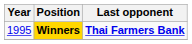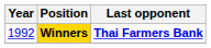 <table class="wikitable">
 <tr>
 <th>Year</th>
 <th>Position</th>
 <th>Last opponent</th>
 </tr>
 <tr>
-<td><a href='#'>1995</a></td>
+<td><a href='#'>1992</a></td>
 <td style="background:gold;"><strong>Winners</strong></td>
 <td><strong> <a href='#'>Thai Farmers Bank</a></strong></td>
 </tr>
 <tr>
 </tr>
 </table>
